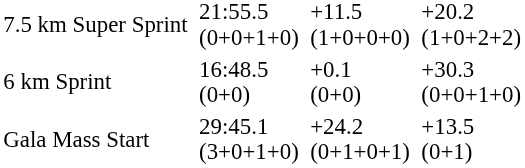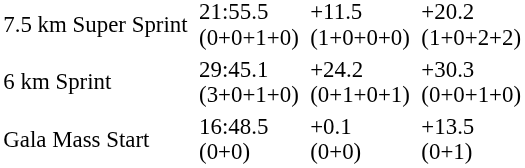 <table>
 <tr>
 <td>7.5 km Super Sprint<br><em></em></td>
 <td></td>
 <td>21:55.5<br>(0+0+1+0)</td>
 <td></td>
 <td>+11.5<br>(1+0+0+0)</td>
 <td></td>
 <td>+20.2<br>(1+0+2+2)</td>
 </tr>
 <tr>
 <td>6 km Sprint<br><em></em></td>
 <td></td>
-<td>16:48.5<br>(0+0)</td>
+<td>29:45.1<br>(3+0+1+0)</td>
 <td></td>
-<td>+0.1<br>(0+0)</td>
+<td>+24.2<br>(0+1+0+1)</td>
 <td></td>
 <td>+30.3<br>(0+0+1+0)</td>
 </tr>
 <tr>
 <td>Gala Mass Start<br><em></em></td>
 <td></td>
-<td>29:45.1<br>(3+0+1+0)</td>
+<td>16:48.5<br>(0+0)</td>
 <td></td>
-<td>+24.2<br>(0+1+0+1)</td>
+<td>+0.1<br>(0+0)</td>
 <td></td>
 <td>+13.5<br>(0+1)</td>
 </tr>
 </table>
